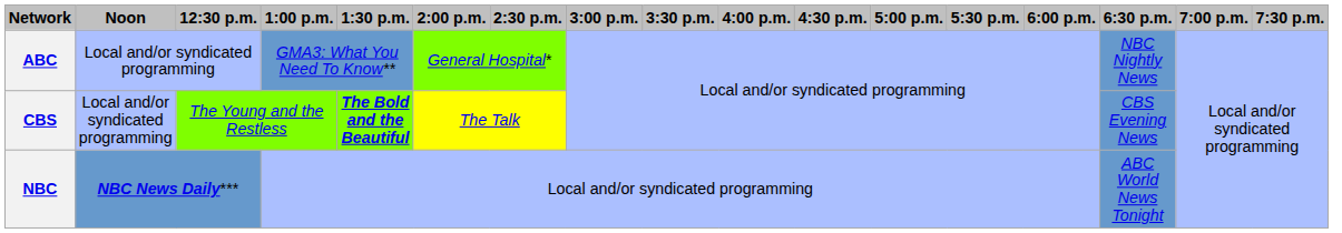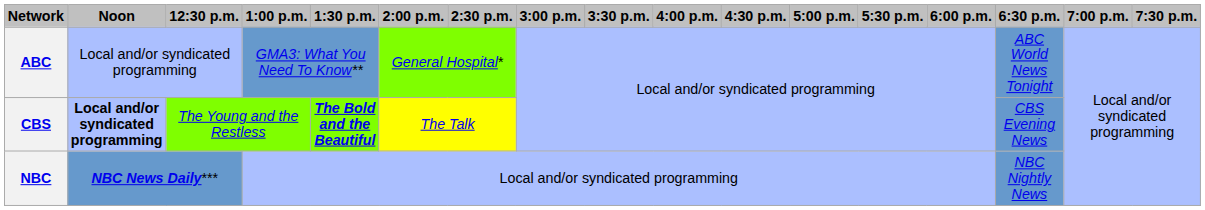 <table class="wikitable" style="width:100%;margin-right:0;font-size:90%;text-align:center">
 <tr>
 <th style="background:#C0C0C0; text-align:center;">Network</th>
 <th style="background:#C0C0C0; text-align:center;">Noon</th>
 <th style="background:#C0C0C0; text-align:center;">12:30 p.m.</th>
 <th style="background:#C0C0C0; text-align:center;">1:00 p.m.</th>
 <th style="background:#C0C0C0; text-align:center;">1:30 p.m.</th>
 <th style="background:#C0C0C0; text-align:center;">2:00 p.m.</th>
 <th style="background:#C0C0C0; text-align:center;">2:30 p.m.</th>
 <th style="background:#C0C0C0; text-align:center;">3:00 p.m.</th>
 <th style="background:#C0C0C0; text-align:center;">3:30 p.m.</th>
 <th style="background:#C0C0C0; text-align:center;">4:00 p.m.</th>
 <th style="background:#C0C0C0; text-align:center;">4:30 p.m.</th>
 <th style="background:#C0C0C0; text-align:center;">5:00 p.m.</th>
 <th style="background:#C0C0C0; text-align:center;">5:30 p.m.</th>
 <th style="background:#C0C0C0; text-align:center;">6:00 p.m.</th>
 <th style="background:#C0C0C0; text-align:center;">6:30 p.m.</th>
 <th style="background:#C0C0C0; text-align:center;">7:00 p.m.</th>
 <th style="background:#C0C0C0; text-align:center;">7:30 p.m.</th>
 </tr>
 <tr>
 <th><a href='#'>ABC</a></th>
 <td colspan="2" style="background:#abbfff;">Local and/or syndicated programming</td>
 <td colspan="2" style="background: #6699CC;"><em><a href='#'>GMA3: What You Need To Know</a>**</em></td>
 <td colspan="2" style="background: chartreuse"><em><a href='#'>General Hospital</a></em>*</td>
 <td colspan="7" rowspan="2" style="background:#abbfff;">Local and/or syndicated programming</td>
-<td style="background: #6699CC;"><em><a href='#'>NBC Nightly News</a></em></td>
+<td style="background: #6699CC"><em><a href='#'>ABC World News Tonight</a></em></td>
 <td colspan="2" rowspan="3" style="background:#abbfff;">Local and/or syndicated programming</td>
 </tr>
 <tr>
 <th><a href='#'>CBS</a></th>
-<td style="background:#abbfff;">Local and/or syndicated programming</td>
+<td style="background:#abbfff;"><strong>Local and/or syndicated programming</strong></td>
 <td colspan="2" style="background: chartreuse"><em><a href='#'>The Young and the Restless</a></em></td>
 <td style="background: chartreuse"><strong><em><a href='#'>The Bold and the Beautiful</a></em></strong></td>
 <td colspan="2" style="background:#ffff00;"><em><a href='#'>The Talk</a></em></td>
 <td style="background: #6699CC;"><em><a href='#'>CBS Evening News</a></em></td>
 </tr>
 <tr>
 <th><a href='#'>NBC</a></th>
 <td colspan="2" style="background: #6699CC;"><strong><em><a href='#'>NBC News Daily</a></em></strong>***</td>
 <td colspan="11" style="background:#abbfff;">Local and/or syndicated programming</td>
-<td style="background: #6699CC"><em><a href='#'>ABC World News Tonight</a></em></td>
+<td style="background: #6699CC;"><em><a href='#'>NBC Nightly News</a></em></td>
 </tr>
 </table>
